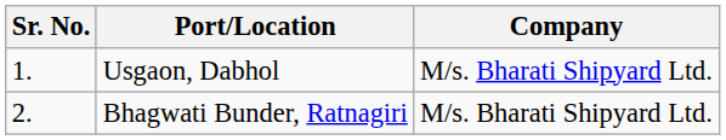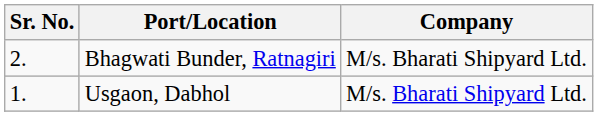 <table class="wikitable">
 <tr>
 <th>Sr. No.</th>
 <th>Port/Location</th>
 <th>Company</th>
 </tr>
 <tr>
+<td>2.</td>
+<td>Bhagwati Bunder, <a href='#'>Ratnagiri</a></td>
+<td>M/s. Bharati Shipyard Ltd.</td>
+</tr>
+<tr>
 <td>1.</td>
 <td>Usgaon, Dabhol</td>
 <td>M/s. <a href='#'>Bharati Shipyard</a> Ltd.</td>
 </tr>
-<tr>
-<td>2.</td>
-<td>Bhagwati Bunder, <a href='#'>Ratnagiri</a></td>
-<td>M/s. Bharati Shipyard Ltd.</td>
-</tr>
 </table>
